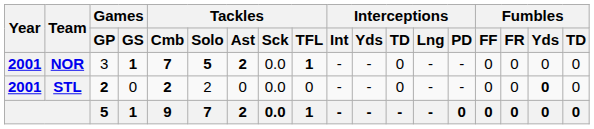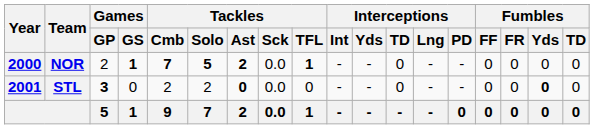 <table class="wikitable" style="text-align:center">
 <tr>
 <th rowspan="2">Year</th>
 <th rowspan="2">Team</th>
 <th colspan="2">Games</th>
 <th colspan="5">Tackles</th>
 <th colspan="5">Interceptions</th>
 <th colspan="4">Fumbles</th>
 </tr>
 <tr>
 <th>GP</th>
 <th>GS</th>
 <th>Cmb</th>
 <th>Solo</th>
 <th>Ast</th>
 <th>Sck</th>
 <th>TFL</th>
 <th>Int</th>
 <th>Yds</th>
 <th>TD</th>
 <th>Lng</th>
 <th>PD</th>
 <th>FF</th>
 <th>FR</th>
 <th>Yds</th>
 <th>TD</th>
 </tr>
 <tr>
-<th><a href='#'>2001</a></th>
+<th><a href='#'>2000</a></th>
 <th><a href='#'>NOR</a></th>
-<td>3</td>
+<td>2</td>
 <td><strong>1</strong></td>
 <td><strong>7</strong></td>
 <td><strong>5</strong></td>
 <td><strong>2</strong></td>
 <td>0.0</td>
 <td><strong>1</strong></td>
 <td>-</td>
 <td>-</td>
 <td>0</td>
 <td>-</td>
 <td>-</td>
 <td>0</td>
 <td>0</td>
 <td>0</td>
 <td>0</td>
 </tr>
 <tr>
 <th><a href='#'>2001</a></th>
 <th><a href='#'>STL</a></th>
-<td><strong>2</strong></td>
+<td><strong>3</strong></td>
 <td>0</td>
-<td><strong>2</strong></td>
 <td>2</td>
-<td>0</td>
+<td>2</td>
+<td><strong>0</strong></td>
 <td>0.0</td>
 <td>0</td>
 <td>-</td>
 <td>-</td>
 <td>0</td>
 <td>-</td>
 <td>-</td>
 <td>0</td>
 <td>0</td>
 <td><strong>0</strong></td>
 <td>0</td>
 </tr>
 <tr>
 <th colspan="2"></th>
 <th>5</th>
 <th>1</th>
 <th>9</th>
 <th>7</th>
 <th>2</th>
 <th>0.0</th>
 <th>1</th>
 <th>-</th>
 <th>-</th>
 <th>-</th>
 <th>-</th>
 <th>0</th>
 <th>0</th>
 <th>0</th>
 <th>0</th>
 <th>0</th>
 </tr>
 </table>
